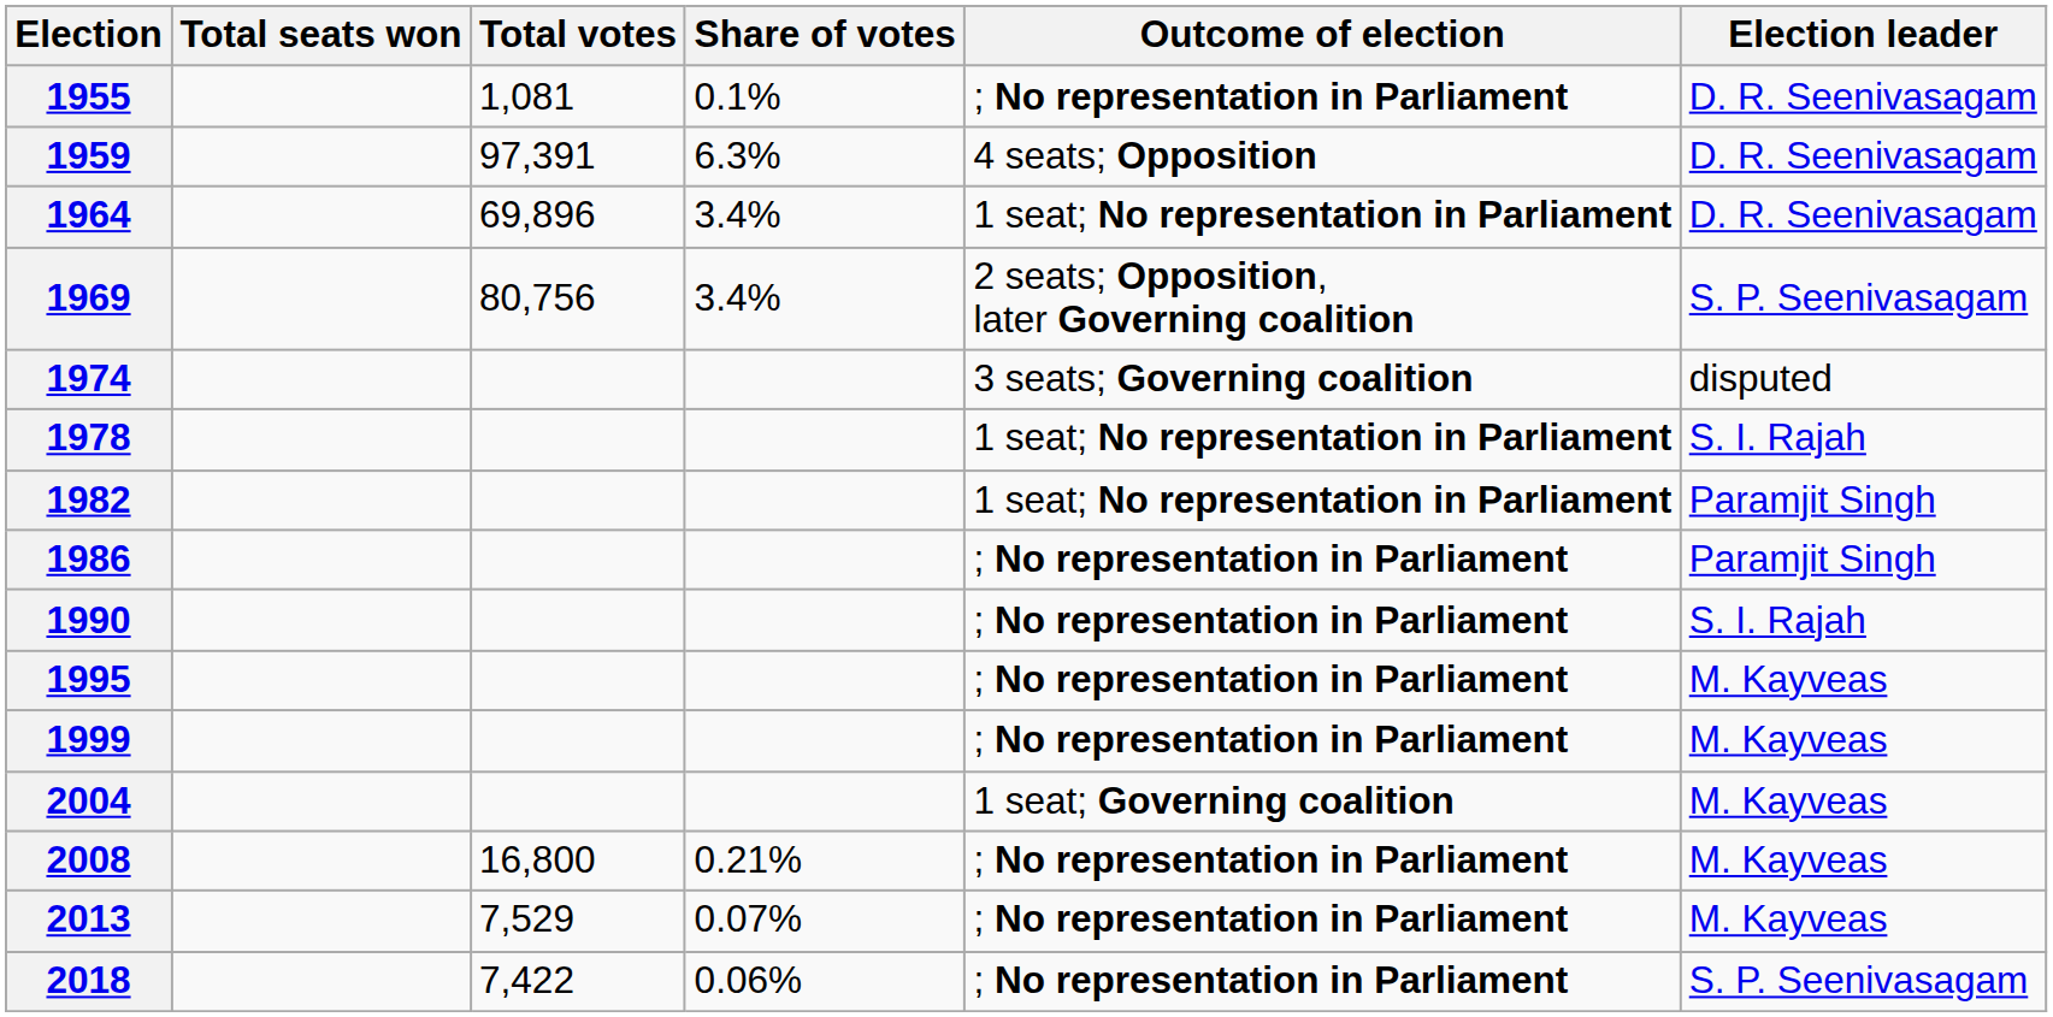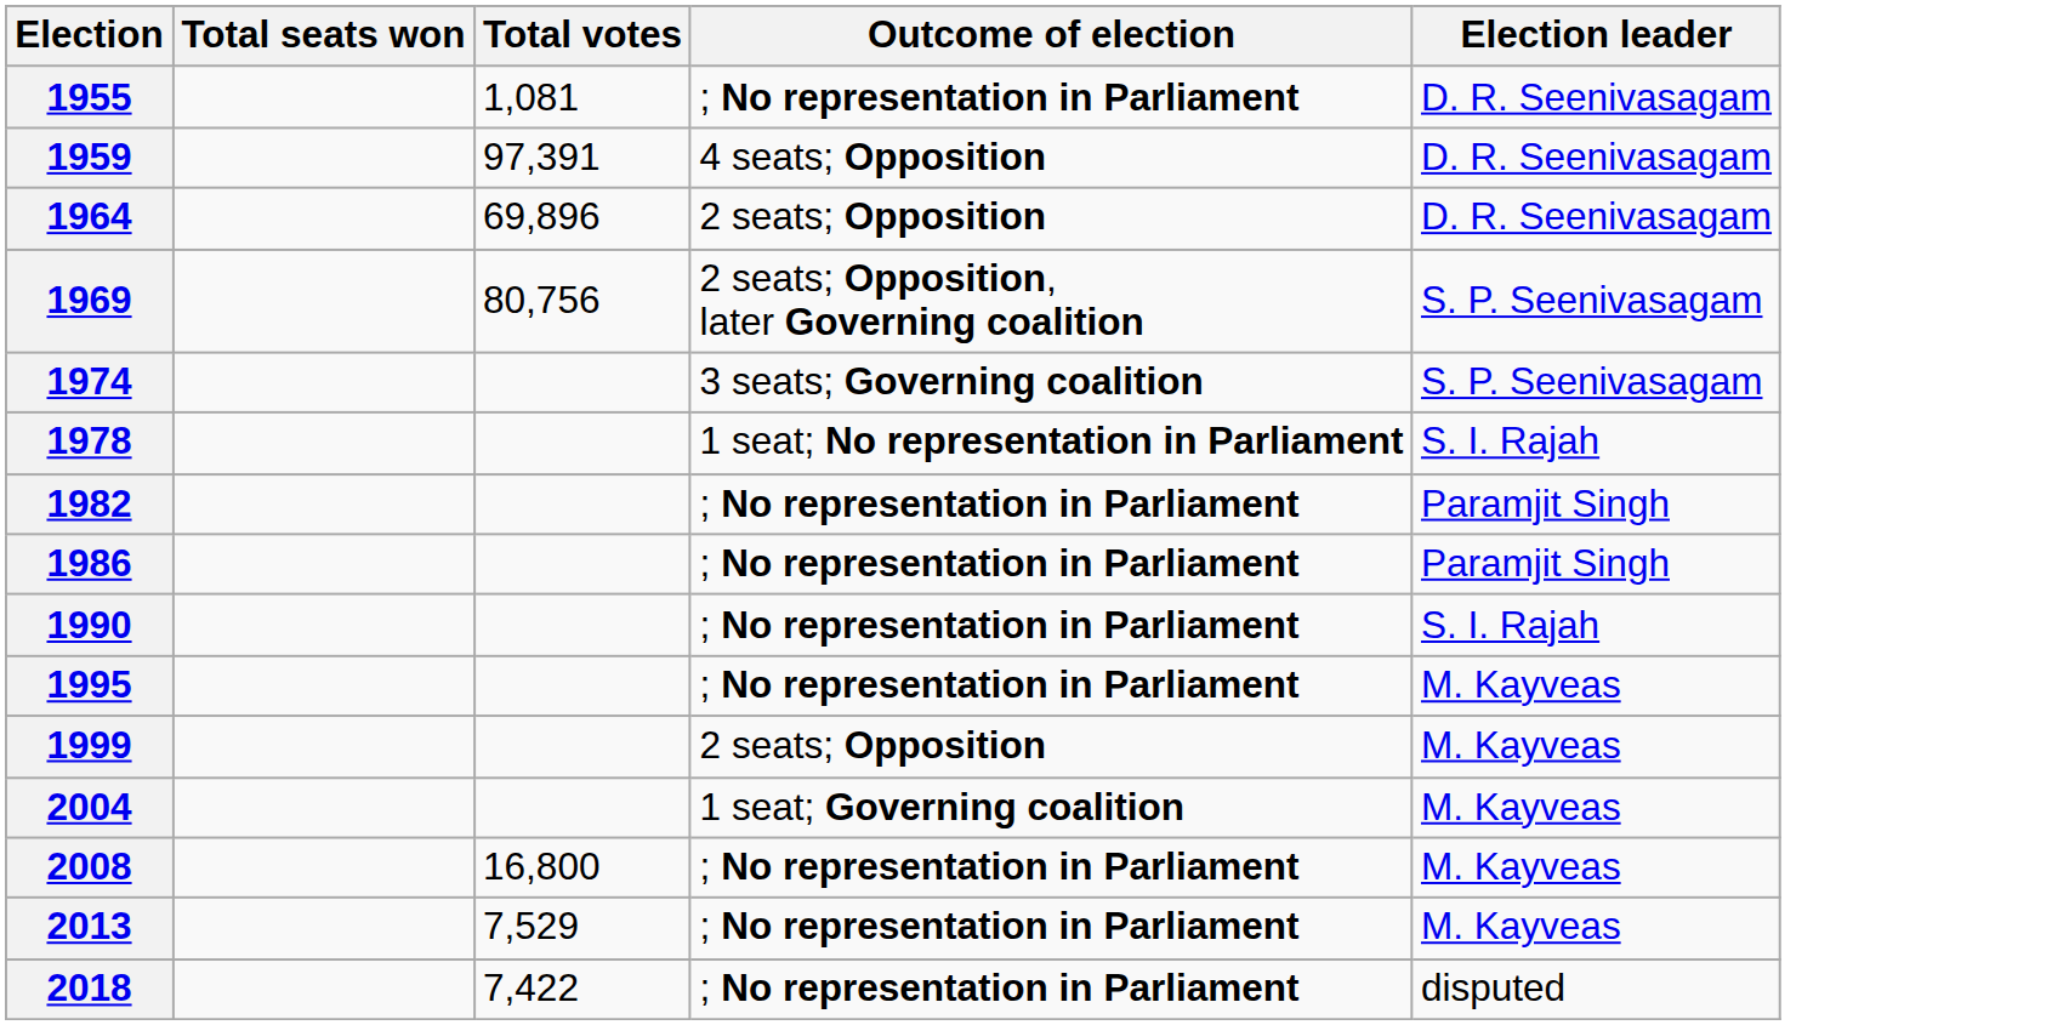 <table class="wikitable">
 <tr>
 <th>Election</th>
 <th>Total seats won</th>
 <th>Total votes</th>
-<th>Share of votes</th>
 <th>Outcome of election</th>
 <th>Election leader</th>
 </tr>
 <tr>
 <th><a href='#'>1955</a></th>
 <td></td>
 <td>1,081</td>
-<td>0.1%</td>
 <td>;  <strong>No representation in Parliament</strong></td>
 <td><a href='#'>D. R. Seenivasagam</a></td>
 </tr>
 <tr>
 <th><a href='#'>1959</a></th>
 <td></td>
 <td>97,391</td>
-<td>6.3%</td>
 <td>4 seats;  <strong>Opposition</strong></td>
 <td><a href='#'>D. R. Seenivasagam</a></td>
 </tr>
 <tr>
 <th><a href='#'>1964</a></th>
 <td></td>
 <td>69,896</td>
-<td>3.4%</td>
-<td>1 seat; <strong>No representation in Parliament</strong></td>
+<td>2 seats;  <strong>Opposition</strong></td>
 <td><a href='#'>D. R. Seenivasagam</a></td>
 </tr>
 <tr>
 <th><a href='#'>1969</a></th>
 <td></td>
 <td>80,756</td>
-<td>3.4%</td>
 <td>2 seats;  <strong>Opposition</strong>,<br> later <strong>Governing coalition</strong> <br></td>
 <td><a href='#'>S. P. Seenivasagam</a></td>
 </tr>
 <tr>
 <th><a href='#'>1974</a></th>
 <td></td>
 <td></td>
-<td></td>
 <td>3 seats;  <strong>Governing coalition</strong> <br></td>
-<td>disputed</td>
+<td><a href='#'>S. P. Seenivasagam</a></td>
 </tr>
 <tr>
 <th><a href='#'>1978</a></th>
-<td></td>
 <td></td>
 <td></td>
 <td>1 seat; <strong>No representation in Parliament</strong></td>
 <td><a href='#'>S. I. Rajah</a></td>
 </tr>
 <tr>
 <th><a href='#'>1982</a></th>
 <td></td>
 <td></td>
-<td></td>
-<td>1 seat; <strong>No representation in Parliament</strong></td>
+<td>;  <strong>No representation in Parliament</strong></td>
 <td><a href='#'>Paramjit Singh</a></td>
 </tr>
 <tr>
 <th><a href='#'>1986</a></th>
-<td></td>
 <td></td>
 <td></td>
 <td>; <strong>No representation in Parliament</strong></td>
 <td><a href='#'>Paramjit Singh</a></td>
 </tr>
 <tr>
 <th><a href='#'>1990</a></th>
 <td></td>
 <td></td>
-<td></td>
 <td>; <strong>No representation in Parliament</strong></td>
 <td><a href='#'>S. I. Rajah</a></td>
 </tr>
 <tr>
 <th><a href='#'>1995</a></th>
-<td></td>
 <td></td>
 <td></td>
 <td>; <strong>No representation in Parliament</strong></td>
 <td><a href='#'>M. Kayveas</a></td>
 </tr>
 <tr>
 <th><a href='#'>1999</a></th>
 <td></td>
 <td></td>
-<td></td>
-<td>; <strong>No representation in Parliament</strong></td>
+<td>2 seats;  <strong>Opposition</strong></td>
 <td><a href='#'>M. Kayveas</a></td>
 </tr>
 <tr>
 <th><a href='#'>2004</a></th>
-<td></td>
 <td></td>
 <td></td>
 <td>1 seat; <strong>Governing coalition</strong> <br></td>
 <td><a href='#'>M. Kayveas</a></td>
 </tr>
 <tr>
 <th><a href='#'>2008</a></th>
 <td></td>
 <td>16,800</td>
-<td>0.21%</td>
 <td>; <strong>No representation in Parliament</strong></td>
 <td><a href='#'>M. Kayveas</a></td>
 </tr>
 <tr>
 <th><a href='#'>2013</a></th>
 <td></td>
 <td>7,529</td>
-<td>0.07%</td>
 <td>; <strong>No representation in Parliament</strong></td>
 <td><a href='#'>M. Kayveas</a></td>
 </tr>
 <tr>
 <th><a href='#'>2018</a></th>
 <td></td>
 <td>7,422</td>
-<td>0.06%</td>
 <td>; <strong>No representation in Parliament</strong></td>
-<td><a href='#'>S. P. Seenivasagam</a></td>
+<td>disputed</td>
 </tr>
 </table>
